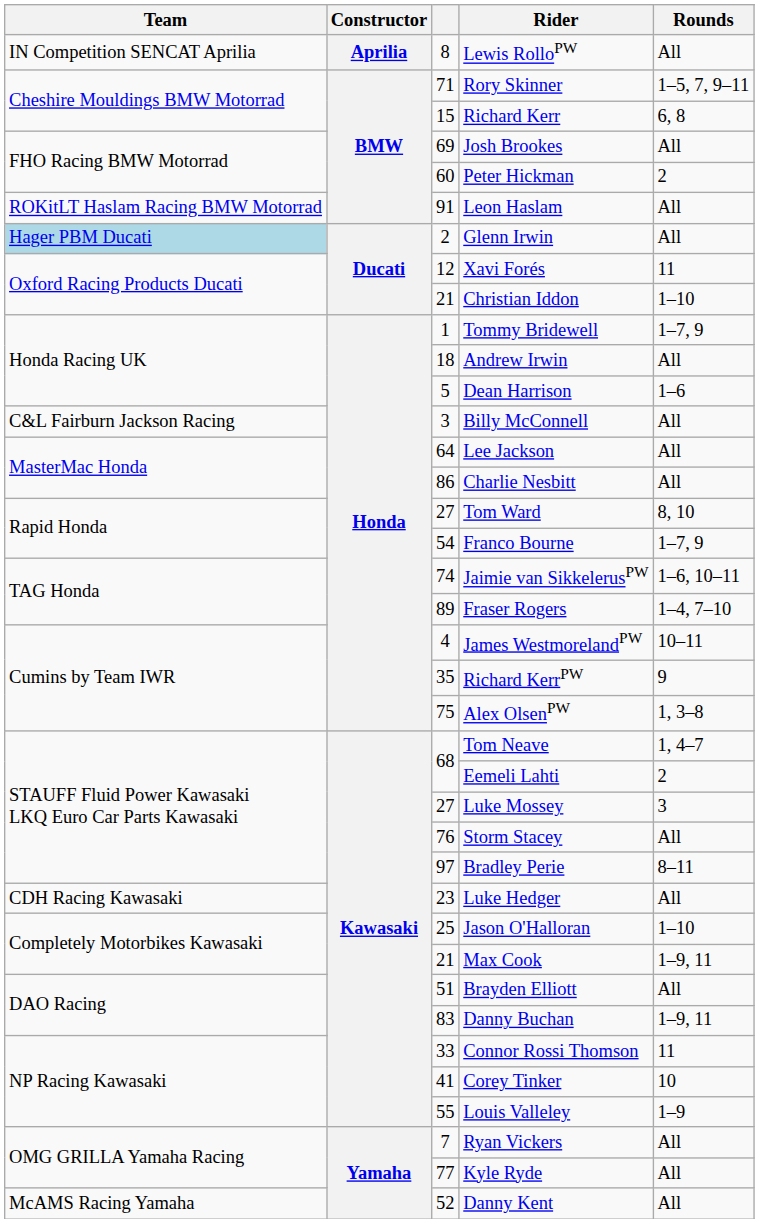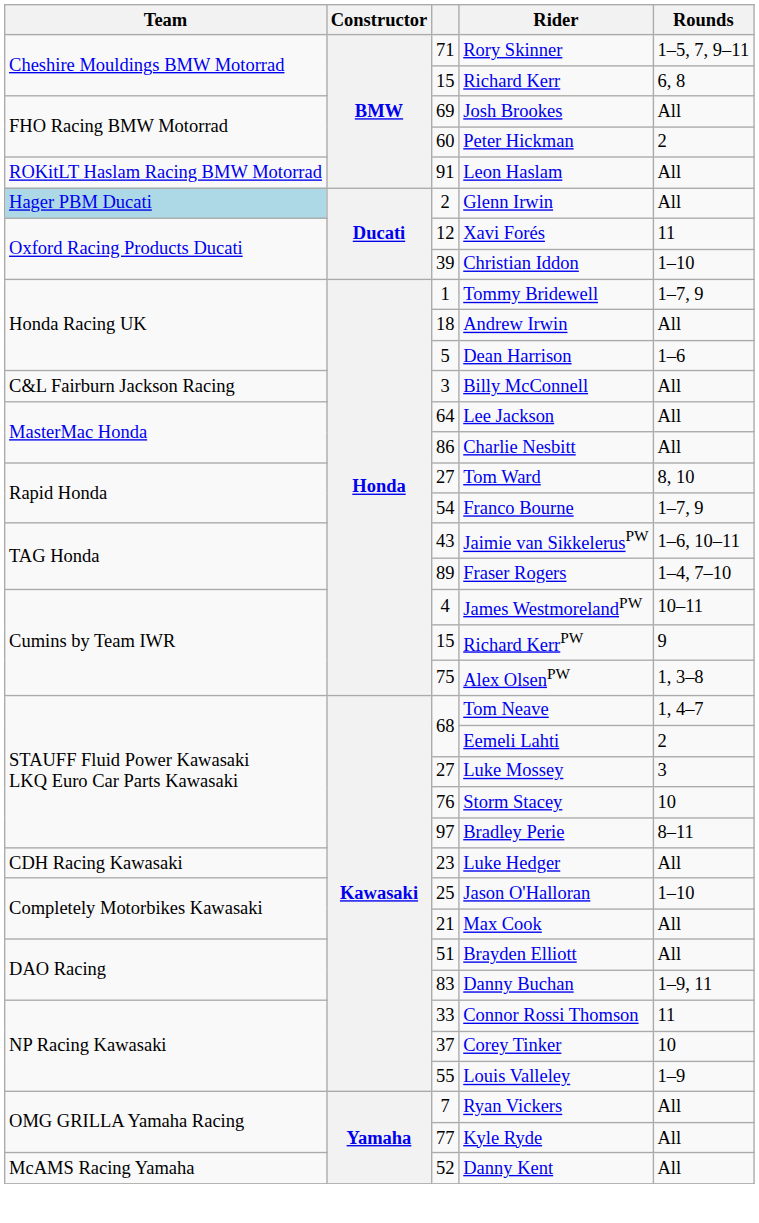 <table class="wikitable" style="font-size: 85%;">
 <tr>
 <th>Team</th>
 <th>Constructor</th>
 <th></th>
 <th>Rider</th>
 <th>Rounds</th>
-</tr>
-<tr>
-<td>IN Competition SENCAT Aprilia</td>
-<th><a href='#'>Aprilia</a></th>
-<td align="center">8</td>
-<td> <a href='#'>Lewis Rollo</a><sup>PW</sup></td>
-<td>All</td>
 </tr>
 <tr>
 <td rowspan="2"><a href='#'>Cheshire Mouldings BMW Motorrad</a></td>
 <th rowspan="5"><a href='#'>BMW</a></th>
 <td align="center">71</td>
 <td> <a href='#'>Rory Skinner</a></td>
 <td>1–5, 7, 9–11</td>
 </tr>
 <tr>
 <td align="center">15</td>
 <td> <a href='#'>Richard Kerr</a></td>
 <td>6, 8</td>
 </tr>
 <tr>
 <td rowspan="2">FHO Racing BMW Motorrad</td>
 <td align="center">69</td>
 <td> <a href='#'>Josh Brookes</a></td>
 <td>All</td>
 </tr>
 <tr>
 <td align="center">60</td>
 <td> <a href='#'>Peter Hickman</a></td>
 <td>2</td>
 </tr>
 <tr>
 <td><a href='#'>ROKitLT Haslam Racing BMW Motorrad</a></td>
 <td align="center">91</td>
 <td> <a href='#'>Leon Haslam</a></td>
 <td>All</td>
 </tr>
 <tr>
 <td style="background: lightblue;"><a href='#'>Hager PBM Ducati</a></td>
 <th rowspan="3"><a href='#'>Ducati</a></th>
 <td align="center">2</td>
 <td> <a href='#'>Glenn Irwin</a></td>
 <td>All</td>
 </tr>
 <tr>
 <td rowspan="2"><a href='#'>Oxford Racing Products Ducati</a></td>
 <td align="center">12</td>
 <td> <a href='#'>Xavi Forés</a></td>
 <td>11</td>
 </tr>
 <tr>
-<td align="center">21</td>
+<td align="center">39</td>
 <td> <a href='#'>Christian Iddon</a></td>
 <td>1–10</td>
 </tr>
 <tr>
 <td rowspan="3">Honda Racing UK</td>
 <th rowspan="13"><a href='#'>Honda</a></th>
 <td align="center">1</td>
 <td> <a href='#'>Tommy Bridewell</a></td>
 <td>1–7, 9</td>
 </tr>
 <tr>
 <td align="center">18</td>
 <td> <a href='#'>Andrew Irwin</a></td>
 <td>All</td>
 </tr>
 <tr>
 <td align="center">5</td>
 <td> <a href='#'>Dean Harrison</a></td>
 <td>1–6</td>
 </tr>
 <tr>
 <td>C&L Fairburn Jackson Racing</td>
 <td align="center">3</td>
 <td> <a href='#'>Billy McConnell</a></td>
 <td>All</td>
 </tr>
 <tr>
 <td rowspan="2"><a href='#'>MasterMac Honda</a></td>
 <td align="center">64</td>
 <td> <a href='#'>Lee Jackson</a></td>
 <td>All</td>
 </tr>
 <tr>
 <td align="center">86</td>
 <td><a href='#'> Charlie Nesbitt</a></td>
 <td>All</td>
 </tr>
 <tr>
 <td rowspan="2">Rapid Honda</td>
 <td align="center">27</td>
 <td> <a href='#'>Tom Ward</a></td>
 <td>8, 10</td>
 </tr>
 <tr>
 <td align="center">54</td>
 <td> <a href='#'>Franco Bourne</a></td>
 <td>1–7, 9</td>
 </tr>
 <tr>
 <td rowspan=2>TAG Honda</td>
-<td align="center">74</td>
+<td align="center">43</td>
 <td> <a href='#'>Jaimie van Sikkelerus</a><sup>PW</sup></td>
 <td>1–6, 10–11</td>
 </tr>
 <tr>
 <td align="center">89</td>
 <td> <a href='#'>Fraser Rogers</a></td>
 <td>1–4, 7–10</td>
 </tr>
 <tr>
 <td rowspan=3>Cumins by Team IWR</td>
 <td align="center">4</td>
 <td> <a href='#'>James Westmoreland</a><sup>PW</sup></td>
 <td>10–11</td>
 </tr>
 <tr>
-<td align="center">35</td>
+<td align="center">15</td>
 <td> <a href='#'>Richard Kerr</a><sup>PW</sup></td>
 <td>9</td>
 </tr>
 <tr>
 <td align="center">75</td>
 <td> <a href='#'>Alex Olsen</a><sup>PW</sup></td>
 <td>1, 3–8</td>
 </tr>
 <tr>
 <td rowspan="5">STAUFF Fluid Power Kawasaki <br> LKQ Euro Car Parts Kawasaki</td>
 <th rowspan="13"><a href='#'>Kawasaki</a></th>
 <td rowspan="2" align="center">68</td>
 <td> <a href='#'>Tom Neave</a></td>
 <td>1, 4–7</td>
 </tr>
 <tr>
 <td> <a href='#'>Eemeli Lahti</a></td>
 <td>2</td>
 </tr>
 <tr>
 <td align="center">27</td>
 <td> <a href='#'>Luke Mossey</a></td>
 <td>3</td>
 </tr>
 <tr>
 <td align="center">76</td>
 <td> <a href='#'>Storm Stacey</a></td>
-<td>All</td>
+<td>10</td>
 </tr>
 <tr>
 <td align="center">97</td>
 <td> <a href='#'>Bradley Perie</a></td>
 <td>8–11</td>
 </tr>
 <tr>
 <td>CDH Racing Kawasaki</td>
 <td align="center">23</td>
 <td> <a href='#'>Luke Hedger</a></td>
 <td>All</td>
 </tr>
 <tr>
 <td rowspan="2">Completely Motorbikes Kawasaki</td>
 <td align="center">25</td>
 <td> <a href='#'>Jason O'Halloran</a></td>
 <td>1–10</td>
 </tr>
 <tr>
 <td align="center">21</td>
 <td> <a href='#'>Max Cook</a></td>
-<td>1–9, 11</td>
+<td>All</td>
 </tr>
 <tr>
 <td rowspan="2">DAO Racing</td>
 <td align="center">51</td>
 <td> <a href='#'>Brayden Elliott</a></td>
 <td>All</td>
 </tr>
 <tr>
 <td align="center">83</td>
 <td> <a href='#'>Danny Buchan</a></td>
 <td>1–9, 11</td>
 </tr>
 <tr>
 <td rowspan="3">NP Racing Kawasaki</td>
 <td align="center">33</td>
 <td> <a href='#'>Connor Rossi Thomson</a></td>
 <td>11</td>
 </tr>
 <tr>
-<td align="center">41</td>
+<td align="center">37</td>
 <td> <a href='#'>Corey Tinker</a></td>
 <td>10</td>
 </tr>
 <tr>
 <td align="center">55</td>
 <td> <a href='#'>Louis Valleley</a></td>
 <td>1–9</td>
 </tr>
 <tr>
 <td rowspan="2">OMG GRILLA Yamaha Racing</td>
 <th rowspan="3"><a href='#'>Yamaha</a></th>
 <td align="center">7</td>
 <td> <a href='#'>Ryan Vickers</a></td>
 <td>All</td>
 </tr>
 <tr>
 <td align="center">77</td>
 <td> <a href='#'>Kyle Ryde</a></td>
 <td>All</td>
 </tr>
 <tr>
 <td>McAMS Racing Yamaha</td>
 <td align="center">52</td>
 <td> <a href='#'>Danny Kent</a></td>
 <td>All</td>
 </tr>
 </table>
